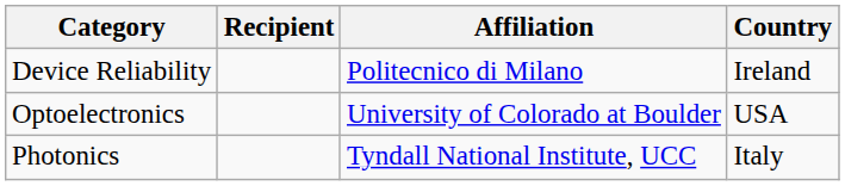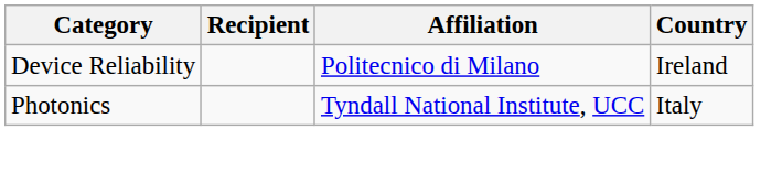 <table class="wikitable">
 <tr>
 <th>Category</th>
 <th>Recipient</th>
 <th>Affiliation</th>
 <th>Country</th>
 </tr>
 <tr>
 <td>Device Reliability</td>
 <td></td>
 <td><a href='#'>Politecnico di Milano</a></td>
 <td>Ireland</td>
 </tr>
 <tr>
-<td>Optoelectronics</td>
-<td></td>
-<td><a href='#'>University of Colorado at Boulder</a></td>
-<td>USA</td>
-</tr>
-<tr>
 <td>Photonics</td>
 <td></td>
 <td><a href='#'>Tyndall National Institute</a>, <a href='#'>UCC</a></td>
 <td>Italy</td>
 </tr>
 </table>
